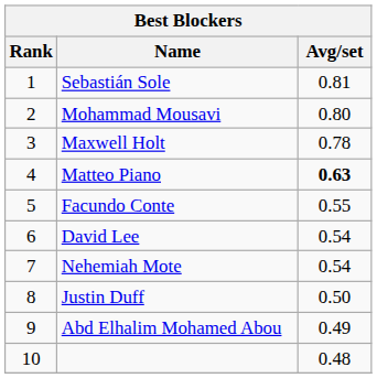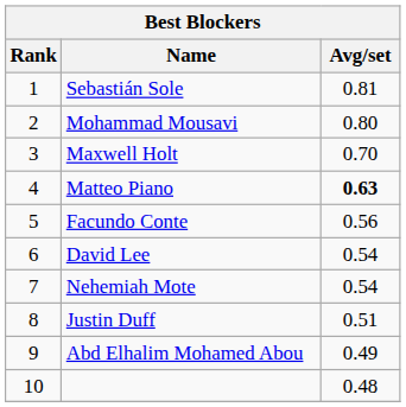 <table class="wikitable" style="float:left; margin-right:1em; font-size:90%">
 <tr>
 <th colspan=3>Best Blockers</th>
 </tr>
 <tr>
 <th width=30>Rank</th>
 <th width=180>Name</th>
 <th width=50>Avg/set</th>
 </tr>
 <tr>
 <td align=center>1</td>
 <td> <a href='#'>Sebastián Sole</a></td>
 <td align=center>0.81</td>
 </tr>
 <tr>
 <td align=center>2</td>
 <td> <a href='#'>Mohammad Mousavi</a></td>
 <td align=center>0.80</td>
 </tr>
 <tr>
 <td align=center>3</td>
 <td> <a href='#'>Maxwell Holt</a></td>
-<td align=center>0.78</td>
+<td align=center>0.70</td>
 </tr>
 <tr>
 <td align=center>4</td>
 <td> <a href='#'>Matteo Piano</a></td>
 <td align=center><strong>0.63</strong></td>
 </tr>
 <tr>
 <td align=center>5</td>
 <td> <a href='#'>Facundo Conte</a></td>
-<td align=center>0.55</td>
+<td align=center>0.56</td>
 </tr>
 <tr>
 <td align=center>6</td>
 <td> <a href='#'>David Lee</a></td>
 <td align=center>0.54</td>
 </tr>
 <tr>
 <td align=center>7</td>
 <td> <a href='#'>Nehemiah Mote</a></td>
 <td align=center>0.54</td>
 </tr>
 <tr>
 <td align=center>8</td>
 <td> <a href='#'>Justin Duff</a></td>
-<td align=center>0.50</td>
+<td align=center>0.51</td>
 </tr>
 <tr>
 <td align=center>9</td>
 <td> <a href='#'>Abd Elhalim Mohamed Abou</a></td>
 <td align=center>0.49</td>
 </tr>
 <tr>
 <td align=center>10</td>
 <td></td>
 <td align=center>0.48</td>
 </tr>
 <tr>
 </tr>
 </table>
